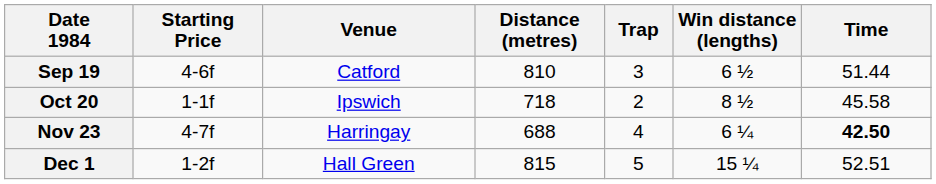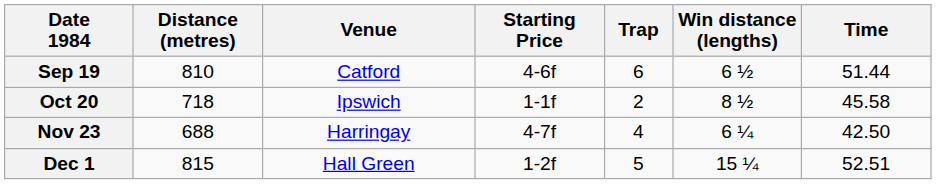 <table class="wikitable" style="text-align:center">
 <tr>
 <th width=100>Date<br>1984</th>
+<th width=100>Distance<br>(metres)</th>
+<th width=170>Venue</th>
 <th width=100>Starting Price</th>
-<th width=170>Venue</th>
-<th width=100>Distance<br>(metres)</th>
 <th width=50>Trap</th>
 <th width=100>Win distance (lengths)</th>
 <th width=100>Time</th>
 </tr>
 <tr>
 <th>Sep 19</th>
+<td>810</td>
+<td><a href='#'>Catford</a></td>
 <td>4-6f</td>
-<td><a href='#'>Catford</a></td>
-<td>810</td>
-<td>3</td>
+<td>6</td>
 <td>6 ½</td>
 <td>51.44</td>
 </tr>
 <tr>
 <th>Oct 20</th>
+<td>718</td>
+<td><a href='#'>Ipswich</a></td>
 <td>1-1f</td>
-<td><a href='#'>Ipswich</a></td>
-<td>718</td>
 <td>2</td>
 <td>8 ½</td>
 <td>45.58</td>
 </tr>
 <tr>
 <th>Nov 23</th>
+<td>688</td>
+<td><a href='#'>Harringay</a></td>
 <td>4-7f</td>
-<td><a href='#'>Harringay</a></td>
-<td>688</td>
 <td>4</td>
 <td>6 ¼</td>
-<td><strong>42.50</strong></td>
+<td>42.50</td>
 </tr>
 <tr>
 <th>Dec 1</th>
+<td>815</td>
+<td><a href='#'>Hall Green</a></td>
 <td>1-2f</td>
-<td><a href='#'>Hall Green</a></td>
-<td>815</td>
 <td>5</td>
 <td>15 ¼</td>
 <td>52.51</td>
 </tr>
 </table>
